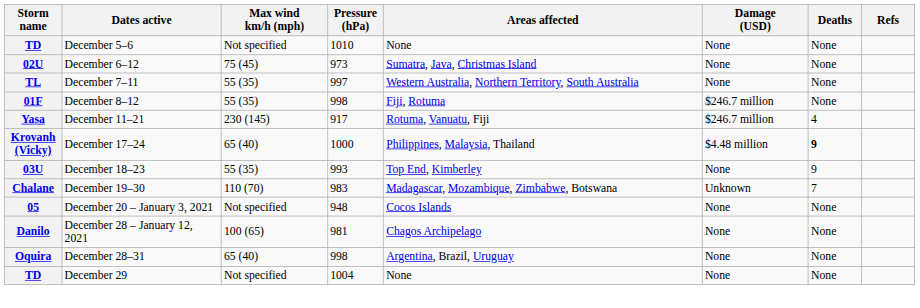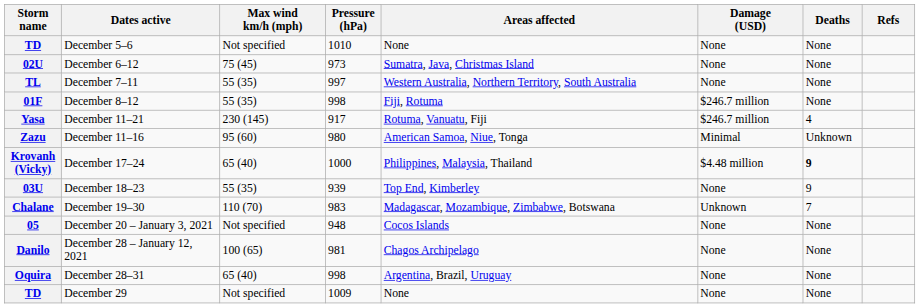 <table class="wikitable sortable">
 <tr>
 <th width="5%">Storm name</th>
 <th width="15%">Dates active</th>
 <th width="10%">Max wind<br>km/h (mph)</th>
 <th width="5%">Pressure<br>(hPa)</th>
 <th width="30%">Areas affected</th>
 <th width="10%">Damage<br>(USD)</th>
 <th width="5%">Deaths</th>
 <th width="5%">Refs</th>
 </tr>
 <tr>
 <th><a href='#'>TD</a></th>
 <td>December 5–6</td>
 <td>Not specified</td>
 <td>1010</td>
 <td>None</td>
 <td>None</td>
 <td>None</td>
 <td></td>
 </tr>
 <tr>
 <th><a href='#'>02U</a></th>
 <td>December 6–12</td>
 <td>75 (45)</td>
 <td>973</td>
 <td><a href='#'>Sumatra</a>, <a href='#'>Java</a>, <a href='#'>Christmas Island</a></td>
 <td>None</td>
 <td>None</td>
 <td></td>
 </tr>
 <tr>
 <th><a href='#'>TL</a></th>
 <td>December 7–11</td>
 <td>55 (35)</td>
 <td>997</td>
 <td><a href='#'>Western Australia</a>, <a href='#'>Northern Territory</a>, <a href='#'>South Australia</a></td>
 <td>None</td>
 <td>None</td>
 <td></td>
 </tr>
 <tr>
 <th><a href='#'>01F</a></th>
 <td>December 8–12</td>
 <td>55 (35)</td>
 <td>998</td>
 <td><a href='#'>Fiji</a>, <a href='#'>Rotuma</a></td>
 <td>$246.7 million</td>
 <td>None</td>
 <td></td>
 </tr>
 <tr>
 <th><a href='#'>Yasa</a></th>
 <td>December 11–21</td>
 <td>230 (145)</td>
 <td>917</td>
 <td><a href='#'>Rotuma</a>, <a href='#'>Vanuatu</a>, Fiji</td>
 <td>$246.7 million</td>
 <td>4</td>
 <td></td>
 </tr>
 <tr>
+<th><a href='#'>Zazu</a></th>
+<td>December 11–16</td>
+<td>95 (60)</td>
+<td>980</td>
+<td><a href='#'>American Samoa</a>, <a href='#'>Niue</a>, Tonga</td>
+<td>Minimal</td>
+<td>Unknown</td>
+<td></td>
+</tr>
+<tr>
 <th><a href='#'>Krovanh (Vicky)</a></th>
 <td>December 17–24</td>
 <td>65 (40)</td>
 <td>1000</td>
 <td><a href='#'>Philippines</a>, <a href='#'>Malaysia</a>, Thailand</td>
 <td>$4.48 million</td>
 <td><strong>9</strong></td>
 <td></td>
 </tr>
 <tr>
 <th><a href='#'>03U</a></th>
 <td>December 18–23</td>
 <td>55 (35)</td>
-<td>993</td>
+<td>939</td>
 <td><a href='#'>Top End</a>, <a href='#'>Kimberley</a></td>
 <td>None</td>
 <td>9</td>
 <td></td>
 </tr>
 <tr>
 <th><a href='#'>Chalane</a></th>
 <td>December 19–30</td>
 <td>110 (70)</td>
 <td>983</td>
 <td><a href='#'>Madagascar</a>, <a href='#'>Mozambique</a>, <a href='#'>Zimbabwe</a>, Botswana</td>
 <td>Unknown</td>
 <td>7</td>
 <td></td>
 </tr>
 <tr>
 <th><a href='#'>05</a></th>
 <td>December 20 – January 3, 2021</td>
 <td>Not specified</td>
 <td>948</td>
 <td><a href='#'>Cocos Islands</a></td>
 <td>None</td>
 <td>None</td>
 <td></td>
 </tr>
 <tr>
 <th><a href='#'>Danilo</a></th>
 <td>December 28 – January 12, 2021</td>
 <td>100 (65)</td>
 <td>981</td>
 <td><a href='#'>Chagos Archipelago</a></td>
 <td>None</td>
 <td>None</td>
 <td></td>
 </tr>
 <tr>
 <th><a href='#'>Oquira</a></th>
 <td>December 28–31</td>
 <td>65 (40)</td>
 <td>998</td>
 <td><a href='#'>Argentina</a>, Brazil, <a href='#'>Uruguay</a></td>
 <td>None</td>
 <td>None</td>
 <td></td>
 </tr>
 <tr>
 <th><a href='#'>TD</a></th>
 <td>December 29</td>
 <td>Not specified</td>
-<td>1004</td>
+<td>1009</td>
 <td>None</td>
 <td>None</td>
 <td>None</td>
 <td></td>
 </tr>
 </table>
